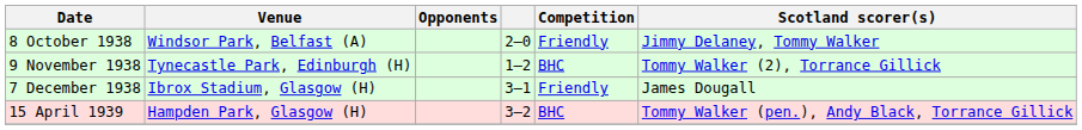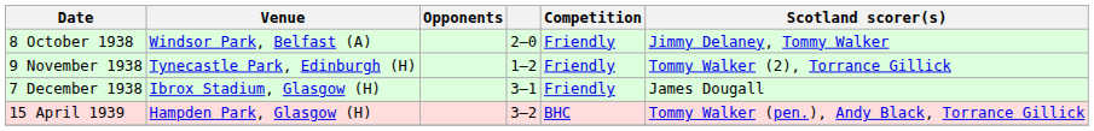 <table class="wikitable">
 <tr>
 <th>Date</th>
 <th>Venue</th>
 <th>Opponents</th>
 <th></th>
 <th>Competition</th>
 <th>Scotland scorer(s)</th>
 </tr>
 <tr bgcolor=#ddffdd>
 <td>8 October 1938</td>
 <td><a href='#'>Windsor Park</a>, <a href='#'>Belfast</a> (A)</td>
 <td></td>
 <td align=center>2–0</td>
 <td><a href='#'>Friendly</a></td>
 <td><a href='#'>Jimmy Delaney</a>, <a href='#'>Tommy Walker</a></td>
 </tr>
 <tr bgcolor=#ddffdd>
 <td>9 November 1938</td>
 <td><a href='#'>Tynecastle Park</a>, <a href='#'>Edinburgh</a> (H)</td>
 <td></td>
 <td align=center>1–2</td>
-<td><a href='#'>BHC</a></td>
+<td><a href='#'>Friendly</a></td>
 <td><a href='#'>Tommy Walker</a> (2), <a href='#'>Torrance Gillick</a></td>
 </tr>
 <tr bgcolor=#ddffdd>
 <td>7 December 1938</td>
 <td><a href='#'>Ibrox Stadium</a>, <a href='#'>Glasgow</a> (H)</td>
 <td></td>
 <td align=center>3–1</td>
 <td><a href='#'>Friendly</a></td>
 <td>James Dougall</td>
 </tr>
 <tr bgcolor=#ffdddd>
 <td>15 April 1939</td>
 <td><a href='#'>Hampden Park</a>, <a href='#'>Glasgow</a> (H)</td>
 <td></td>
 <td align=center>3–2</td>
 <td><a href='#'>BHC</a></td>
 <td><a href='#'>Tommy Walker</a> (<a href='#'>pen.</a>), <a href='#'>Andy Black</a>, <a href='#'>Torrance Gillick</a></td>
 </tr>
 <tr>
 </tr>
 </table>
